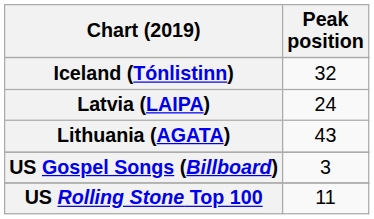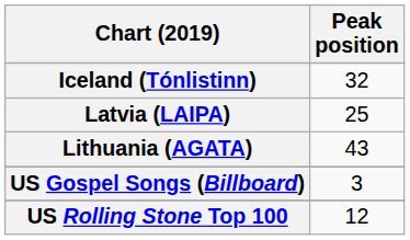 <table class="wikitable sortable plainrowheaders" style="text-align:center">
 <tr>
 <th scope="col">Chart (2019)</th>
 <th scope="col">Peak<br>position</th>
 </tr>
 <tr>
 </tr>
 <tr>
 </tr>
 <tr>
 </tr>
 <tr>
 </tr>
 <tr>
 <th scope="row">Iceland (<a href='#'>Tónlistinn</a>)</th>
 <td>32</td>
 </tr>
 <tr>
 <th scope="row">Latvia (<a href='#'>LAIPA</a>)</th>
-<td>24</td>
+<td>25</td>
 </tr>
 <tr>
 <th scope="row">Lithuania (<a href='#'>AGATA</a>)</th>
 <td>43</td>
 </tr>
 <tr>
 </tr>
 <tr>
 </tr>
 <tr>
 </tr>
 <tr>
 </tr>
 <tr>
 </tr>
 <tr>
 </tr>
 <tr>
 <th scope="row">US <a href='#'>Gospel Songs</a> (<em><a href='#'>Billboard</a></em>)</th>
 <td>3</td>
 </tr>
 <tr>
 </tr>
 <tr>
 <th scope="row">US <a href='#'><em>Rolling Stone</em> Top 100</a></th>
-<td>11</td>
+<td>12</td>
 </tr>
 </table>
